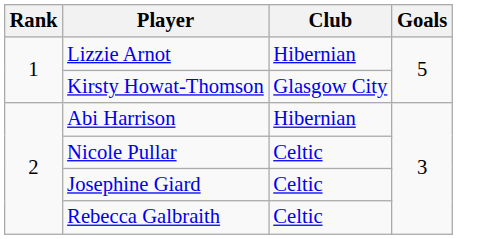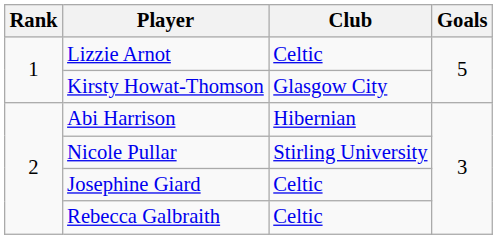 <table class="wikitable" style="text-align:center">
 <tr>
 <th>Rank</th>
 <th>Player</th>
 <th>Club</th>
 <th>Goals</th>
 </tr>
 <tr>
 <td rowspan="2">1</td>
 <td align="left"> <a href='#'>Lizzie Arnot</a></td>
-<td align="left"><a href='#'>Hibernian</a></td>
+<td align="left"><a href='#'>Celtic</a></td>
 <td rowspan="2">5</td>
 </tr>
 <tr>
 <td align="left"> <a href='#'>Kirsty Howat-Thomson</a></td>
 <td align="left"><a href='#'>Glasgow City</a></td>
 </tr>
 <tr>
 <td rowspan="4">2</td>
 <td align="left"> <a href='#'>Abi Harrison</a></td>
 <td align="left"><a href='#'>Hibernian</a></td>
 <td rowspan="4">3</td>
 </tr>
 <tr>
 <td align="left"> <a href='#'>Nicole Pullar</a></td>
-<td align="left"><a href='#'>Celtic</a></td>
+<td align="left"><a href='#'>Stirling University</a></td>
 </tr>
 <tr>
 <td align="left"> <a href='#'>Josephine Giard</a></td>
 <td align="left"><a href='#'>Celtic</a></td>
 </tr>
 <tr>
 <td align="left"> <a href='#'>Rebecca Galbraith</a></td>
 <td align="left"><a href='#'>Celtic</a></td>
 </tr>
 </table>
